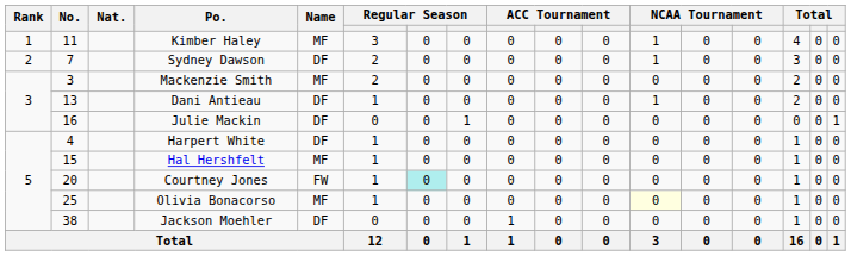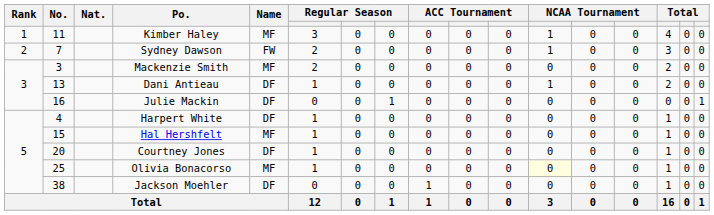 <table class="wikitable" style="text-align:center; font-size:95%; width:95%;">
 <tr>
 <th rowspan=2>Rank</th>
 <th rowspan=2>No.</th>
 <th rowspan=2>Nat.</th>
 <th rowspan=2>Po.</th>
 <th rowspan=2>Name</th>
 <th colspan=3>Regular Season</th>
 <th colspan=3>ACC Tournament</th>
 <th colspan=3>NCAA Tournament</th>
 <th colspan=3>Total</th>
 </tr>
 <tr>
 <th></th>
 <th></th>
 <th></th>
 <th></th>
 <th></th>
 <th></th>
 <th></th>
 <th></th>
 <th></th>
 <th></th>
 <th></th>
 <th></th>
 </tr>
 <tr>
 <td>1</td>
 <td>11</td>
 <td></td>
 <td>Kimber Haley</td>
 <td>MF</td>
 <td>3</td>
 <td>0</td>
 <td>0</td>
 <td>0</td>
 <td 0>0</td>
 <td>0</td>
 <td>1</td>
 <td>0</td>
 <td>0</td>
 <td>4</td>
 <td>0</td>
 <td>0</td>
 </tr>
 <tr>
 <td>2</td>
 <td>7</td>
 <td></td>
 <td>Sydney Dawson</td>
-<td>DF</td>
+<td>FW</td>
 <td>2</td>
 <td>0</td>
 <td>0</td>
 <td>0</td>
 <td 0>0</td>
 <td>0</td>
 <td>1</td>
 <td>0</td>
 <td>0</td>
 <td>3</td>
 <td>0</td>
 <td>0</td>
 </tr>
 <tr>
 <td rowspan=3>3</td>
 <td>3</td>
 <td></td>
 <td>Mackenzie Smith</td>
 <td>MF</td>
 <td>2</td>
 <td>0</td>
 <td>0</td>
 <td>0</td>
 <td 0>0</td>
 <td>0</td>
 <td>0</td>
 <td>0</td>
 <td>0</td>
 <td>2</td>
 <td>0</td>
 <td>0</td>
 </tr>
 <tr>
 <td>13</td>
 <td></td>
 <td>Dani Antieau</td>
 <td>DF</td>
 <td>1</td>
 <td>0</td>
 <td>0</td>
 <td>0</td>
 <td 0>0</td>
 <td>0</td>
 <td>1</td>
 <td>0</td>
 <td>0</td>
 <td>2</td>
 <td>0</td>
 <td>0</td>
 </tr>
 <tr>
 <td>16</td>
 <td></td>
 <td>Julie Mackin</td>
 <td>DF</td>
 <td>0</td>
 <td>0</td>
 <td>1</td>
 <td>0</td>
 <td 0>0</td>
 <td>0</td>
 <td>0</td>
 <td>0</td>
 <td>0</td>
 <td>0</td>
 <td>0</td>
 <td>1</td>
 </tr>
 <tr>
 <td rowspan=5>5</td>
 <td>4</td>
 <td></td>
 <td>Harpert White</td>
 <td>DF</td>
 <td>1</td>
 <td>0</td>
 <td>0</td>
 <td>0</td>
 <td 0>0</td>
 <td>0</td>
 <td>0</td>
 <td>0</td>
 <td>0</td>
 <td>1</td>
 <td>0</td>
 <td>0</td>
 </tr>
 <tr>
 <td>15</td>
 <td></td>
 <td><a href='#'>Hal Hershfelt</a></td>
 <td>MF</td>
 <td>1</td>
 <td>0</td>
 <td>0</td>
 <td>0</td>
 <td 0>0</td>
 <td>0</td>
 <td>0</td>
 <td>0</td>
 <td>0</td>
 <td>1</td>
 <td>0</td>
 <td>0</td>
 </tr>
 <tr>
 <td>20</td>
 <td></td>
 <td>Courtney Jones</td>
-<td>FW</td>
+<td>DF</td>
 <td>1</td>
-<td style="background: paleturquoise;">0</td>
+<td>0</td>
 <td>0</td>
 <td>0</td>
 <td 0>0</td>
 <td>0</td>
 <td>0</td>
 <td>0</td>
 <td>0</td>
 <td>1</td>
 <td>0</td>
 <td>0</td>
 </tr>
 <tr>
 <td>25</td>
 <td></td>
 <td>Olivia Bonacorso</td>
 <td>MF</td>
 <td>1</td>
 <td>0</td>
 <td>0</td>
 <td>0</td>
 <td 0>0</td>
 <td>0</td>
 <td style="background: lightyellow;">0</td>
 <td>0</td>
 <td>0</td>
 <td>1</td>
 <td>0</td>
 <td>0</td>
 </tr>
 <tr>
 <td>38</td>
 <td></td>
 <td>Jackson Moehler</td>
 <td>DF</td>
 <td>0</td>
 <td>0</td>
 <td>0</td>
 <td>1</td>
 <td 0>0</td>
 <td>0</td>
 <td>0</td>
 <td>0</td>
 <td>0</td>
 <td>1</td>
 <td>0</td>
 <td>0</td>
 </tr>
 <tr>
 <th colspan=5>Total</th>
 <th>12</th>
 <th>0</th>
 <th>1</th>
 <th>1</th>
 <th>0</th>
 <th>0</th>
 <th>3</th>
 <th>0</th>
 <th>0</th>
 <th>16</th>
 <th>0</th>
 <th>1</th>
 </tr>
 </table>
